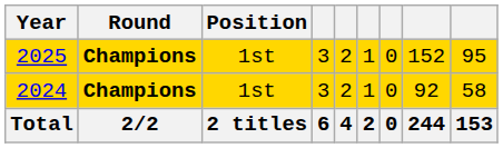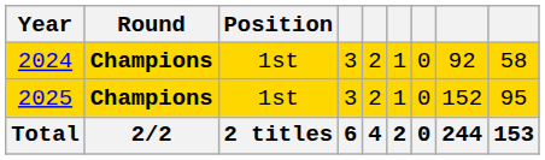 <table class="wikitable" style="text-align:center">
 <tr>
 <th>Year</th>
 <th>Round</th>
 <th>Position</th>
 <th></th>
 <th></th>
 <th></th>
 <th></th>
 <th></th>
 <th></th>
 </tr>
 <tr bgcolor=Gold>
+<td> <a href='#'>2024</a></td>
+<td><strong>Champions</strong></td>
+<td>1st</td>
+<td>3</td>
+<td>2</td>
+<td>1</td>
+<td>0</td>
+<td>92</td>
+<td>58</td>
+</tr>
+<tr bgcolor=Gold>
 <td> <a href='#'>2025</a></td>
 <td><strong>Champions</strong></td>
 <td>1st</td>
 <td>3</td>
 <td>2</td>
 <td>1</td>
 <td>0</td>
 <td>152</td>
 <td>95</td>
-</tr>
-<tr bgcolor=Gold>
-<td> <a href='#'>2024</a></td>
-<td><strong>Champions</strong></td>
-<td>1st</td>
-<td>3</td>
-<td>2</td>
-<td>1</td>
-<td>0</td>
-<td>92</td>
-<td>58</td>
 </tr>
 <tr>
 <th>Total</th>
 <th>2/2</th>
 <th>2 titles</th>
 <th>6</th>
 <th>4</th>
 <th>2</th>
 <th>0</th>
 <th>244</th>
 <th>153</th>
 </tr>
 </table>
